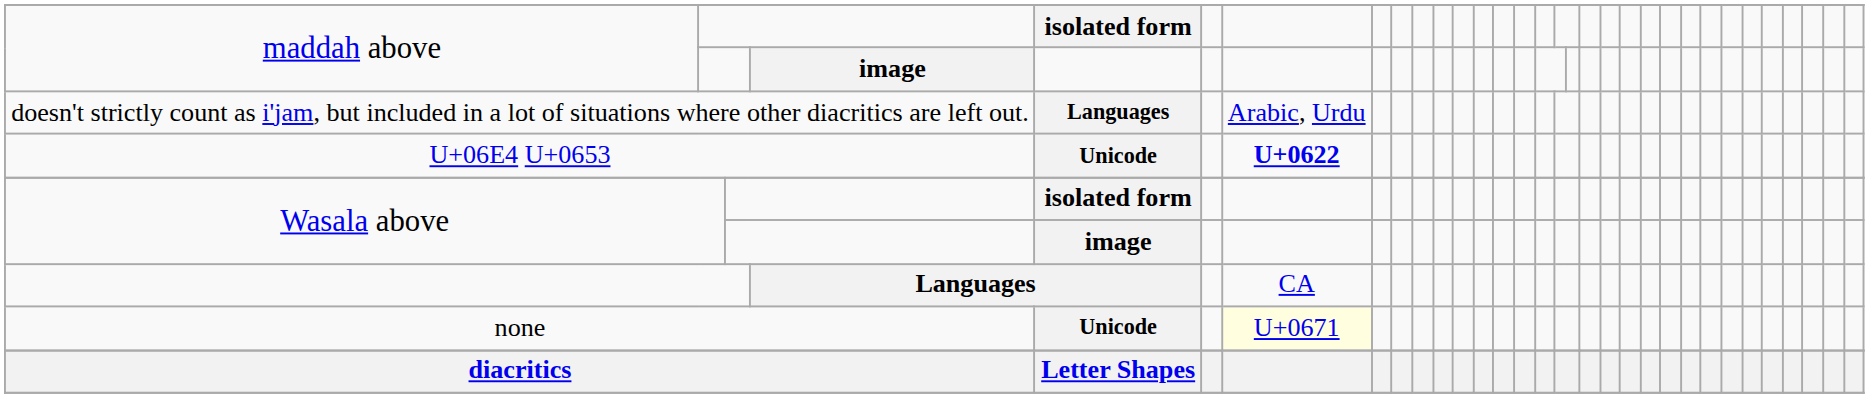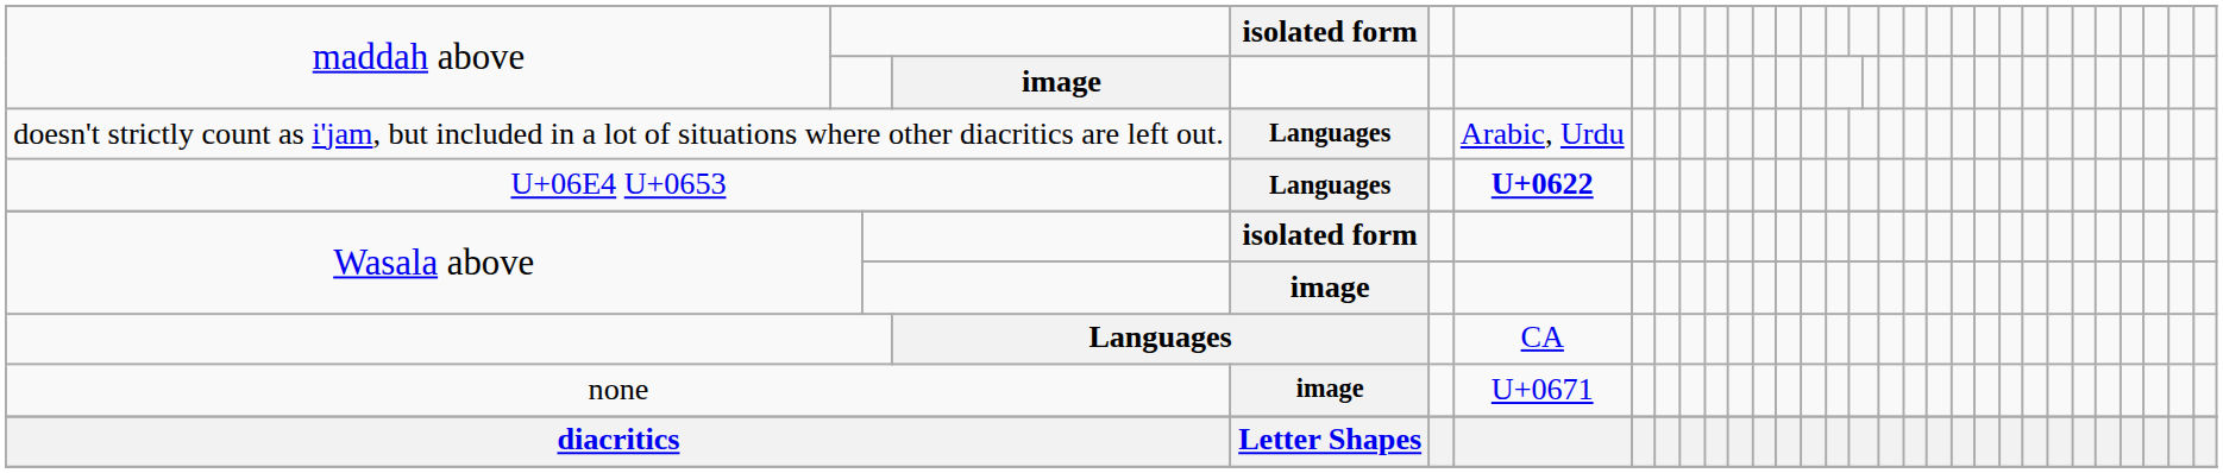 <table class="wikitable" style="text-align:center;">
 <tr>
 </tr>
 <tr>
 <td colspan=1 rowspan=2><a href='#'>maddah</a> above</td>
 <td colspan=3 style="white-space:nowrap;font-size:150%;"></td>
 <th colspan=1 style="font-size:85%;">isolated form</th>
 <td style="font-size:150%;color:#E3E6EB;"></td>
 <td style="font-size:150%;"></td>
 <td style="font-size:150%;color:#E3E6EB;"></td>
 <td style="font-size:150%;color:#E3E6EB;"></td>
 <td style="font-size:150%;color:#E3E6EB;"></td>
 <td style="font-size:150%;color:#E3E6EB;"></td>
 <td style="font-size:150%;color:#E3E6EB;"></td>
 <td style="font-size:150%;color:#E3E6EB;"></td>
 <td style="font-size:150%;color:#E3E6EB;"></td>
 <td style="font-size:150%;color:#E3E6EB;"></td>
 <td style="font-size:150%;color:#E3E6EB;"></td>
 <td colspan=2 style="font-size:150%;color:#E3E6EB;"></td>
 <td colspan=2 style="font-size:150%;color:#E3E6EB;"></td>
 <td style="font-size:150%;color:#E3E6EB;"></td>
 <td style="font-size:150%;color:#E3E6EB;"></td>
 <td style="font-size:150%;color:#E3E6EB;"></td>
 <td style="font-size:150%;color:#E3E6EB;"></td>
 <td style="font-size:150%;color:#E3E6EB;"></td>
 <td style="font-size:150%;color:#E3E6EB;"></td>
 <td style="font-size:150%;color:#E3E6EB;"></td>
 <td style="font-size:150%;color:#E3E6EB;"></td>
 <td style="font-size:150%;color:#E3E6EB;"></td>
 <td style="font-size:150%;color:#E3E6EB;"></td>
 <td style="font-size:150%;color:#E3E6EB;"></td>
 <td style="font-size:150%;color:#E3E6EB;"></td>
 <td style="font-size:150%"></td>
 </tr>
 <tr>
 <td colspan=2></td>
 <th colspan=1 style="font-size:85%;">image</th>
 <td></td>
 <td></td>
 <td></td>
 <td></td>
 <td></td>
 <td></td>
 <td></td>
 <td></td>
 <td></td>
 <td></td>
 <td></td>
 <td colspan=2></td>
 <td colspan=2></td>
 <td></td>
 <td></td>
 <td></td>
 <td></td>
 <td></td>
 <td></td>
 <td></td>
 <td></td>
 <td></td>
 <td></td>
 <td></td>
 <td></td>
 <td style="white-space:nowrap"></td>
 </tr>
 <tr style="font-size:85%;">
 <td colspan=4>doesn't strictly count as <a href='#'>i'jam</a>, but included in a lot of situations where other diacritics are left out.</td>
 <th colspan=1 style="font-size:85%;">Languages</th>
 <td></td>
 <td> <a href='#'>Arabic</a>, <a href='#'>Urdu</a></td>
 <td></td>
 <td></td>
 <td></td>
 <td></td>
 <td></td>
 <td></td>
 <td></td>
 <td></td>
 <td></td>
 <td colspan=2></td>
 <td colspan=2></td>
 <td></td>
 <td></td>
 <td></td>
 <td></td>
 <td></td>
 <td></td>
 <td></td>
 <td></td>
 <td></td>
 <td></td>
 <td></td>
 <td></td>
 <td style="white-space:nowrap"></td>
 </tr>
 <tr style="font-size:85%;">
 <td colspan=4 style="white-space:nowrap;"> <a href='#'>U+06E4</a>   <a href='#'>U+0653</a> </td>
-<th colspan=1 style="font-size:85%;">Unicode</th>
+<th colspan=1 style="font-size:85%;">Languages</th>
 <td></td>
 <td><strong> <a href='#'>U+0622</a></strong></td>
 <td></td>
 <td></td>
 <td></td>
 <td></td>
 <td></td>
 <td></td>
 <td></td>
 <td></td>
 <td></td>
 <td colspan=2></td>
 <td colspan=2></td>
 <td></td>
 <td></td>
 <td></td>
 <td></td>
 <td></td>
 <td></td>
 <td></td>
 <td></td>
 <td></td>
 <td></td>
 <td></td>
 <td></td>
 <td style="white-space:nowrap"></td>
 </tr>
 <tr>
 </tr>
 <tr>
 <td colspan=2 rowspan=2><a href='#'>Wasala</a> above</td>
 <td colspan=2></td>
 <th colspan=1 style="font-size:85%;">isolated form</th>
 <td style="font-size:150%;color:#E3E6EB;"></td>
 <td style="font-size:150%;"></td>
 <td style="font-size:150%;color:#E3E6EB;"></td>
 <td style="font-size:150%;color:#E3E6EB;"></td>
 <td style="font-size:150%;color:#E3E6EB;"></td>
 <td style="font-size:150%;color:#E3E6EB;"></td>
 <td style="font-size:150%;color:#E3E6EB;"></td>
 <td style="font-size:150%;color:#E3E6EB;"></td>
 <td style="font-size:150%;color:#E3E6EB;"></td>
 <td style="font-size:150%;color:#E3E6EB;"></td>
 <td style="font-size:150%;color:#E3E6EB;"></td>
 <td colspan=2 style="font-size:150%;color:#E3E6EB;"></td>
 <td colspan=2 style="font-size:150%;color:#E3E6EB;"></td>
 <td style="font-size:150%;color:#E3E6EB;"></td>
 <td style="font-size:150%;color:#E3E6EB;"></td>
 <td style="font-size:150%;color:#E3E6EB;"></td>
 <td style="font-size:150%;color:#E3E6EB;"></td>
 <td style="font-size:150%;color:#E3E6EB;"></td>
 <td style="font-size:150%;color:#E3E6EB;"></td>
 <td style="font-size:150%;color:#E3E6EB;"></td>
 <td style="font-size:150%;color:#E3E6EB;"></td>
 <td style="font-size:150%;color:#E3E6EB;"></td>
 <td style="font-size:150%;color:#E3E6EB;"></td>
 <td style="font-size:150%;color:#E3E6EB;"></td>
 <td style="font-size:150%;color:#E3E6EB;"></td>
 <td style="font-size:150%;color:#E3E6EB;"></td>
 </tr>
 <tr>
 <td colspan=2> </td>
 <th colspan=1 style="font-size:85%;">image</th>
 <td></td>
 <td> </td>
 <td></td>
 <td></td>
 <td></td>
 <td></td>
 <td></td>
 <td></td>
 <td></td>
 <td></td>
 <td></td>
 <td colspan=2></td>
 <td colspan=2></td>
 <td></td>
 <td></td>
 <td></td>
 <td></td>
 <td></td>
 <td></td>
 <td></td>
 <td></td>
 <td></td>
 <td></td>
 <td></td>
 <td></td>
 <td style="white-space:nowrap"></td>
 </tr>
 <tr style="font-size:85%;">
 <td colspan=3></td>
 <th colspan=2>Languages</th>
 <td></td>
 <td><a href='#'>CA</a></td>
 <td></td>
 <td></td>
 <td></td>
 <td></td>
 <td></td>
 <td></td>
 <td></td>
 <td></td>
 <td></td>
 <td colspan=2></td>
 <td colspan=2></td>
 <td></td>
 <td></td>
 <td></td>
 <td></td>
 <td></td>
 <td></td>
 <td></td>
 <td></td>
 <td></td>
 <td></td>
 <td></td>
 <td></td>
 <td style="white-space:nowrap"></td>
 </tr>
 <tr style="font-size:85%;">
 <td colspan=4 style="white-space:nowrap;">none <br> </td>
-<th colspan=1 style="font-size:85%;">Unicode</th>
+<th colspan=1 style="font-size:85%;">image</th>
 <td></td>
-<td style="background: lightyellow;"> <a href='#'>U+0671</a></td>
+<td> <a href='#'>U+0671</a></td>
 <td></td>
 <td></td>
 <td></td>
 <td></td>
 <td></td>
 <td></td>
 <td></td>
 <td></td>
 <td></td>
 <td colspan=2></td>
 <td colspan=2></td>
 <td></td>
 <td></td>
 <td></td>
 <td></td>
 <td></td>
 <td></td>
 <td></td>
 <td></td>
 <td></td>
 <td></td>
 <td></td>
 <td></td>
 <td style="white-space:nowrap"></td>
 </tr>
 <tr>
 </tr>
 <tr>
 <th colspan=4 style="font-size:85%;"><a href='#'>diacritics</a> </th>
 <th colspan=1 style="font-size:85%;"><a href='#'>Letter Shapes</a> </th>
 <th style="font-size:150%;"></th>
 <th style="font-size:150%;"></th>
 <th style="font-size:150%;"></th>
 <th style="font-size:150%;"></th>
 <th style="font-size:150%;"></th>
 <th style="font-size:150%;"></th>
 <th style="font-size:150%;"></th>
 <th style="font-size:150%;"></th>
 <th style="font-size:150%;"></th>
 <th style="font-size:150%;"></th>
 <th style="font-size:150%;"></th>
 <th colspan=2 style="font-size:150%;"></th>
 <th colspan=2 style="font-size:150%;"></th>
 <th style="font-size:150%;"></th>
 <th style="font-size:150%;"></th>
 <th style="font-size:150%;"></th>
 <th style="font-size:150%;"></th>
 <th style="font-size:150%;"></th>
 <th style="font-size:150%;"></th>
 <th style="font-size:150%;"></th>
 <th style="font-size:150%;"></th>
 <th style="font-size:150%;"></th>
 <th style="font-size:150%;"></th>
 <th style="font-size:150%;"></th>
 <th style="font-size:150%;"></th>
 <th style="font-size:150%;"></th>
 </tr>
 <tr>
 </tr>
 <tr>
 </tr>
 </table>
